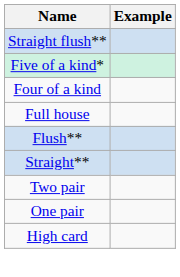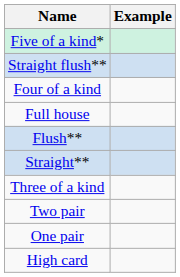 <table class="wikitable static-row-numbers" style="text-align: center;">
 <tr class=static-row-header>
 <th>Name</th>
 <th>Example</th>
 </tr>
 <tr>
+<td style="background-color: #CEF2E0"><a href='#'>Five of a kind</a>*</td>
+<td style="background-color: #CEF2E0"></td>
+</tr>
+<tr>
 <td style="background-color: #CEE0F2"><a href='#'>Straight flush</a>**</td>
 <td style="background-color: #CEE0F2"></td>
-</tr>
-<tr>
-<td style="background-color: #CEF2E0"><a href='#'>Five of a kind</a>*</td>
-<td style="background-color: #CEF2E0"></td>
 </tr>
 <tr>
 <td><a href='#'>Four of a kind</a></td>
 <td></td>
 </tr>
 <tr>
 <td><a href='#'>Full house</a></td>
 <td></td>
 </tr>
 <tr>
 <td style="background-color: #CEE0F2"><a href='#'>Flush</a>**</td>
 <td style="background-color: #CEE0F2"></td>
 </tr>
 <tr>
 <td style="background-color: #CEE0F2"><a href='#'>Straight</a>**</td>
 <td style="background-color: #CEE0F2"></td>
 </tr>
 <tr>
+<td><a href='#'>Three of a kind</a></td>
+<td></td>
+</tr>
+<tr>
 <td><a href='#'>Two pair</a></td>
 <td></td>
 </tr>
 <tr>
 <td><a href='#'>One pair</a></td>
 <td></td>
 </tr>
 <tr>
 <td><a href='#'>High card</a></td>
 <td></td>
 </tr>
 </table>
